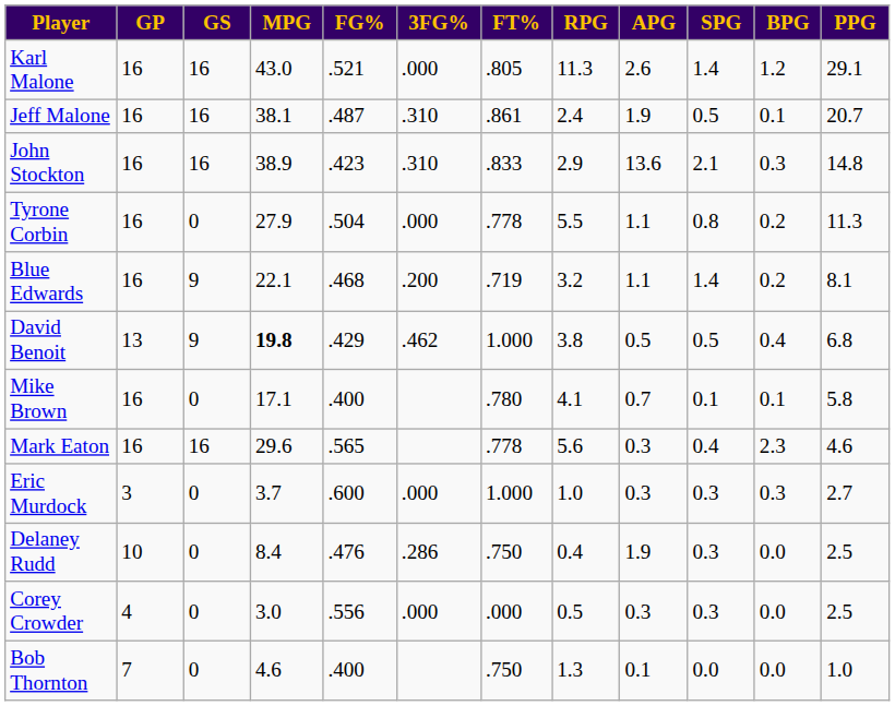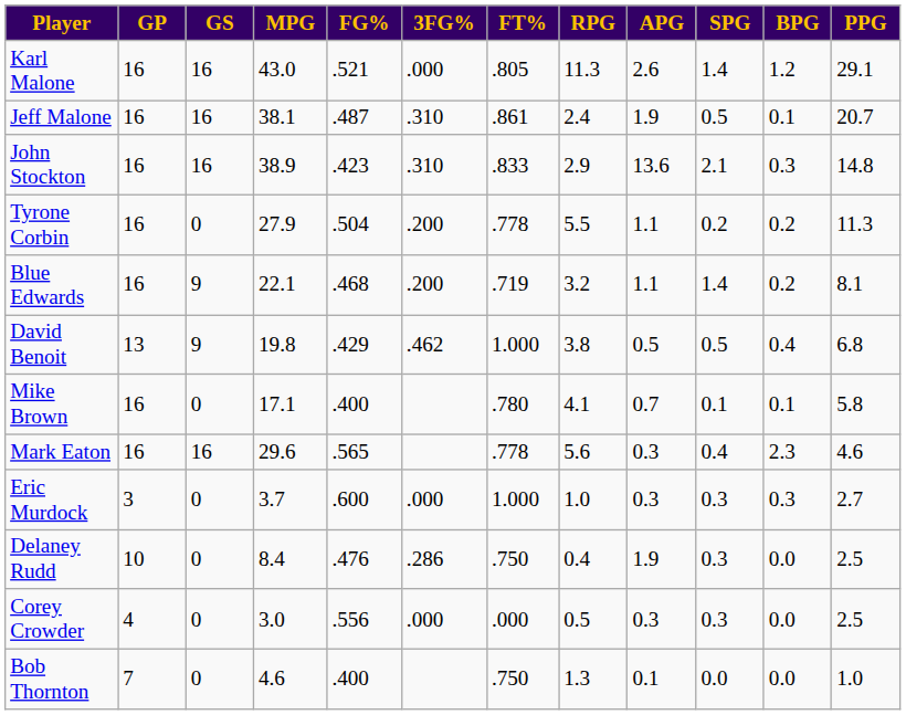 <table class="wikitable sortable" style="font-size: 90%">
 <tr>
 <th style="background:#306; color:#FCC200" width="10%">Player</th>
 <th style="background:#306; color:#FCC200" width="6%">GP</th>
 <th style="background:#306; color:#FCC200" width="6%">GS</th>
 <th style="background:#306; color:#FCC200" width="6%">MPG</th>
 <th style="background:#306; color:#FCC200" width="6%">FG%</th>
 <th style="background:#306; color:#FCC200" width="6%">3FG%</th>
 <th style="background:#306; color:#FCC200" width="6%">FT%</th>
 <th style="background:#306; color:#FCC200" width="6%">RPG</th>
 <th style="background:#306; color:#FCC200" width="6%">APG</th>
 <th style="background:#306; color:#FCC200" width="6%">SPG</th>
 <th style="background:#306; color:#FCC200" width="6%">BPG</th>
 <th style="background:#306; color:#FCC200" width="6%">PPG</th>
 </tr>
 <tr>
 <td><a href='#'>Karl Malone</a></td>
 <td>16</td>
 <td>16</td>
 <td>43.0</td>
 <td>.521</td>
 <td>.000</td>
 <td>.805</td>
 <td>11.3</td>
 <td>2.6</td>
 <td>1.4</td>
 <td>1.2</td>
 <td>29.1</td>
 </tr>
 <tr>
 <td><a href='#'>Jeff Malone</a></td>
 <td>16</td>
 <td>16</td>
 <td>38.1</td>
 <td>.487</td>
 <td>.310</td>
 <td>.861</td>
 <td>2.4</td>
 <td>1.9</td>
 <td>0.5</td>
 <td>0.1</td>
 <td>20.7</td>
 </tr>
 <tr>
 <td><a href='#'>John Stockton</a></td>
 <td>16</td>
 <td>16</td>
 <td>38.9</td>
 <td>.423</td>
 <td>.310</td>
 <td>.833</td>
 <td>2.9</td>
 <td>13.6</td>
 <td>2.1</td>
 <td>0.3</td>
 <td>14.8</td>
 </tr>
 <tr>
 <td><a href='#'>Tyrone Corbin</a></td>
 <td>16</td>
 <td>0</td>
 <td>27.9</td>
 <td>.504</td>
-<td>.000</td>
+<td>.200</td>
 <td>.778</td>
 <td>5.5</td>
 <td>1.1</td>
-<td>0.8</td>
+<td>0.2</td>
 <td>0.2</td>
 <td>11.3</td>
 </tr>
 <tr>
 <td><a href='#'>Blue Edwards</a></td>
 <td>16</td>
 <td>9</td>
 <td>22.1</td>
 <td>.468</td>
 <td>.200</td>
 <td>.719</td>
 <td>3.2</td>
 <td>1.1</td>
 <td>1.4</td>
 <td>0.2</td>
 <td>8.1</td>
 </tr>
 <tr>
 <td><a href='#'>David Benoit</a></td>
 <td>13</td>
 <td>9</td>
-<td><strong>19.8</strong></td>
+<td>19.8</td>
 <td>.429</td>
 <td>.462</td>
 <td>1.000</td>
 <td>3.8</td>
 <td>0.5</td>
 <td>0.5</td>
 <td>0.4</td>
 <td>6.8</td>
 </tr>
 <tr>
 <td><a href='#'>Mike Brown</a></td>
 <td>16</td>
 <td>0</td>
 <td>17.1</td>
 <td>.400</td>
 <td></td>
 <td>.780</td>
 <td>4.1</td>
 <td>0.7</td>
 <td>0.1</td>
 <td>0.1</td>
 <td>5.8</td>
 </tr>
 <tr>
 <td><a href='#'>Mark Eaton</a></td>
 <td>16</td>
 <td>16</td>
 <td>29.6</td>
 <td>.565</td>
 <td></td>
 <td>.778</td>
 <td>5.6</td>
 <td>0.3</td>
 <td>0.4</td>
 <td>2.3</td>
 <td>4.6</td>
 </tr>
 <tr>
 <td><a href='#'>Eric Murdock</a></td>
 <td>3</td>
 <td>0</td>
 <td>3.7</td>
 <td>.600</td>
 <td>.000</td>
 <td>1.000</td>
 <td>1.0</td>
 <td>0.3</td>
 <td>0.3</td>
 <td>0.3</td>
 <td>2.7</td>
 </tr>
 <tr>
 <td><a href='#'>Delaney Rudd</a></td>
 <td>10</td>
 <td>0</td>
 <td>8.4</td>
 <td>.476</td>
 <td>.286</td>
 <td>.750</td>
 <td>0.4</td>
 <td>1.9</td>
 <td>0.3</td>
 <td>0.0</td>
 <td>2.5</td>
 </tr>
 <tr>
 <td><a href='#'>Corey Crowder</a></td>
 <td>4</td>
 <td>0</td>
 <td>3.0</td>
 <td>.556</td>
 <td>.000</td>
 <td>.000</td>
 <td>0.5</td>
 <td>0.3</td>
 <td>0.3</td>
 <td>0.0</td>
 <td>2.5</td>
 </tr>
 <tr>
 <td><a href='#'>Bob Thornton</a></td>
 <td>7</td>
 <td>0</td>
 <td>4.6</td>
 <td>.400</td>
 <td></td>
 <td>.750</td>
 <td>1.3</td>
 <td>0.1</td>
 <td>0.0</td>
 <td>0.0</td>
 <td>1.0</td>
 </tr>
 </table>
